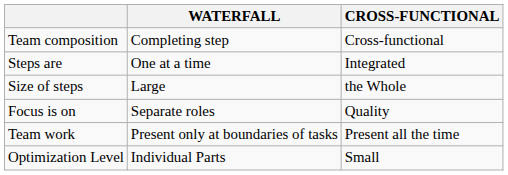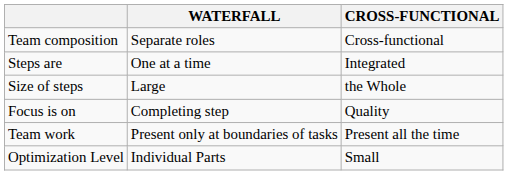 <table class="wikitable" align="center">
 <tr>
 <th></th>
 <th>WATERFALL</th>
 <th>CROSS-FUNCTIONAL</th>
 </tr>
 <tr>
 <td>Team composition</td>
-<td>Completing step</td>
+<td>Separate roles</td>
 <td>Cross-functional</td>
 </tr>
 <tr>
 <td>Steps are</td>
 <td>One at a time</td>
 <td>Integrated</td>
 </tr>
 <tr>
 <td>Size of steps</td>
 <td>Large</td>
 <td>the Whole</td>
 </tr>
 <tr>
 <td>Focus is on</td>
-<td>Separate roles</td>
+<td>Completing step</td>
 <td>Quality</td>
 </tr>
 <tr>
 <td>Team work</td>
 <td>Present only at boundaries of tasks</td>
 <td>Present all the time</td>
 </tr>
 <tr>
 <td>Optimization Level</td>
 <td>Individual Parts</td>
 <td>Small</td>
 </tr>
 </table>
